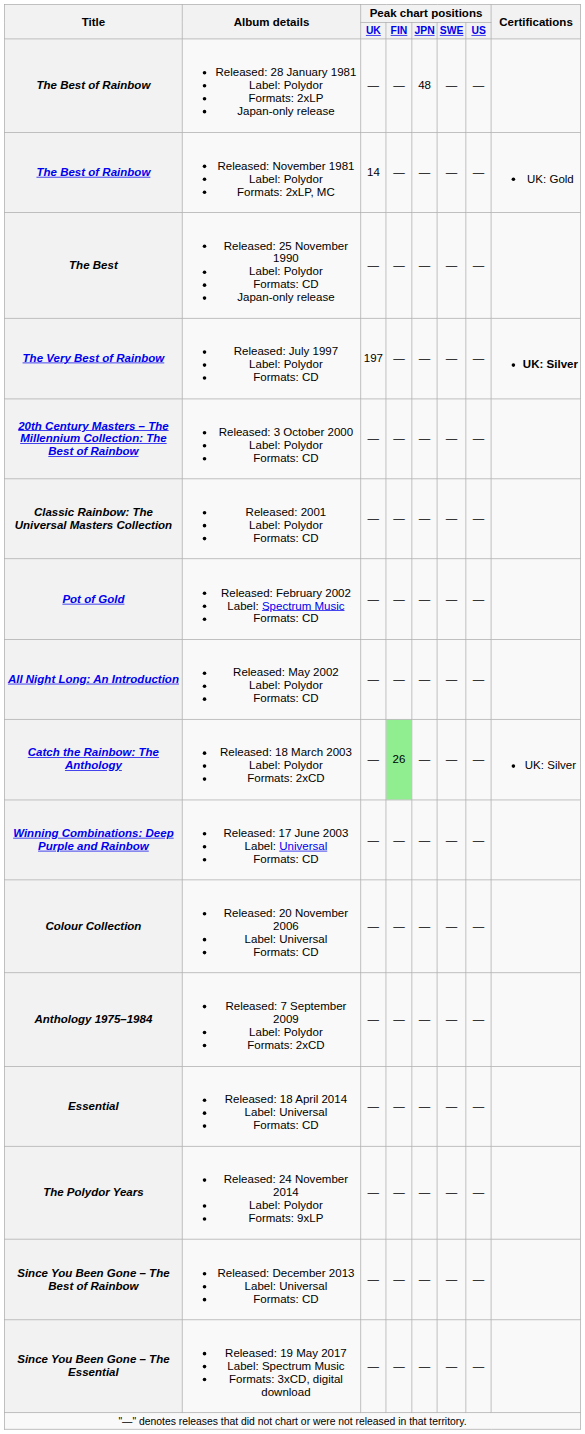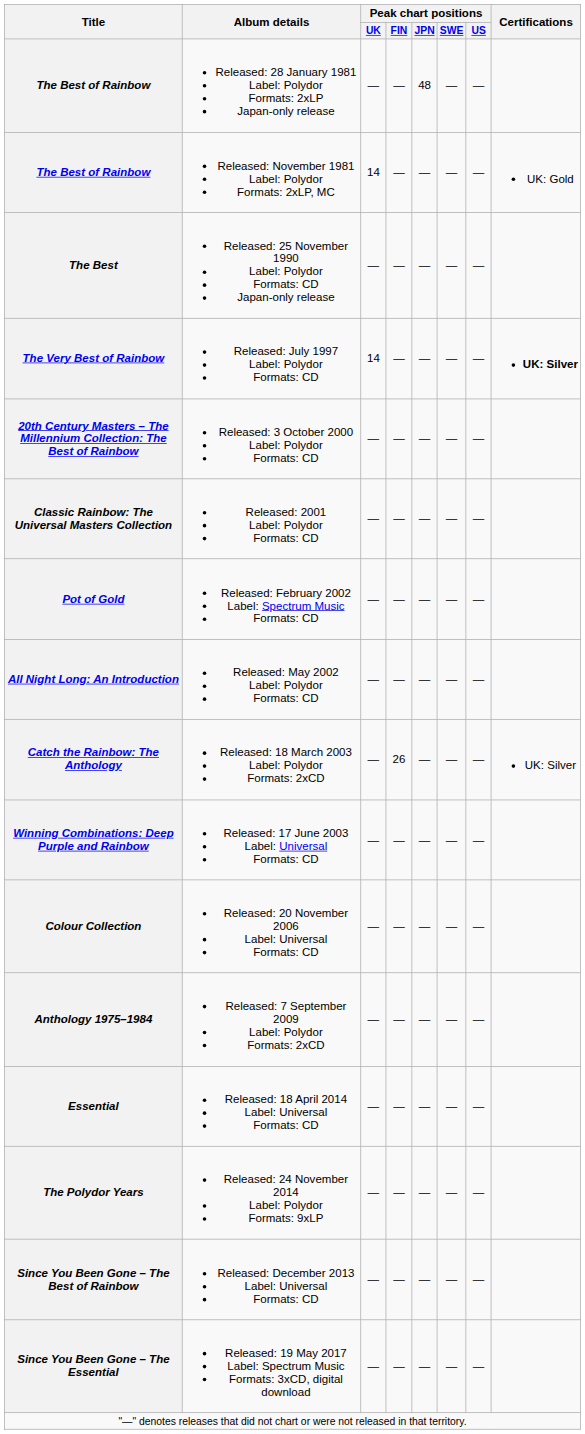 <table class="wikitable plainrowheaders" style="text-align:center;">
 <tr>
 <th rowspan="2" scope="col" style="width:15em;">Title</th>
 <th rowspan="2" scope="col" style="width:15em;">Album details</th>
 <th colspan="5">Peak chart positions</th>
 <th rowspan="2">Certifications</th>
 </tr>
 <tr>
 <th scope="col" style="width:2em;font-size:90%;"><a href='#'>UK</a><br></th>
 <th scope="col" style="width:2em;font-size:90%;"><a href='#'>FIN</a><br></th>
 <th scope="col" style="width:2em;font-size:90%;"><a href='#'>JPN</a><br></th>
 <th scope="col" style="width:2em;font-size:90%;"><a href='#'>SWE</a><br></th>
 <th scope="col" style="width:2em;font-size:90%;"><a href='#'>US</a><br></th>
 </tr>
 <tr>
 <th scope="row"><em>The Best of Rainbow</em> </th>
 <td><br><ul><li>Released: 28 January 1981</li><li>Label: Polydor</li><li>Formats: 2xLP</li><li>Japan-only release</li></ul></td>
 <td>—</td>
 <td>—</td>
 <td>48</td>
 <td>—</td>
 <td>—</td>
 <td></td>
 </tr>
 <tr>
 <th scope="row"><em><a href='#'>The Best of Rainbow</a></em></th>
 <td><br><ul><li>Released: November 1981</li><li>Label: Polydor</li><li>Formats: 2xLP, MC</li></ul></td>
 <td>14</td>
 <td>—</td>
 <td>—</td>
 <td>—</td>
 <td>—</td>
 <td><br><ul><li>UK: Gold</li></ul></td>
 </tr>
 <tr>
 <th scope="row"><em>The Best</em></th>
 <td><br><ul><li>Released: 25 November 1990</li><li>Label: Polydor</li><li>Formats: CD</li><li>Japan-only release</li></ul></td>
 <td>—</td>
 <td>—</td>
 <td>—</td>
 <td>—</td>
 <td>—</td>
 <td></td>
 </tr>
 <tr>
 <th scope="row"><em><a href='#'>The Very Best of Rainbow</a></em></th>
 <td><br><ul><li>Released: July 1997</li><li>Label: Polydor</li><li>Formats: CD</li></ul></td>
-<td>197</td>
+<td>14</td>
 <td>—</td>
 <td>—</td>
 <td>—</td>
 <td>—</td>
 <td><strong><br><ul><li>UK: Silver</li></ul></strong></td>
 </tr>
 <tr>
 <th scope="row"><em><a href='#'>20th Century Masters – The Millennium Collection: The Best of Rainbow</a></em></th>
 <td><br><ul><li>Released: 3 October 2000</li><li>Label: Polydor</li><li>Formats: CD</li></ul></td>
 <td>—</td>
 <td>—</td>
 <td>—</td>
 <td>—</td>
 <td>—</td>
 <td></td>
 </tr>
 <tr>
 <th scope="row"><em>Classic Rainbow: The Universal Masters Collection</em></th>
 <td><br><ul><li>Released: 2001</li><li>Label: Polydor</li><li>Formats: CD</li></ul></td>
 <td>—</td>
 <td>—</td>
 <td>—</td>
 <td>—</td>
 <td>—</td>
 <td></td>
 </tr>
 <tr>
 <th scope="row"><em><a href='#'>Pot of Gold</a></em></th>
 <td><br><ul><li>Released: February 2002</li><li>Label: <a href='#'>Spectrum Music</a></li><li>Formats: CD</li></ul></td>
 <td>—</td>
 <td>—</td>
 <td>—</td>
 <td>—</td>
 <td>—</td>
 <td></td>
 </tr>
 <tr>
 <th scope="row"><em><a href='#'>All Night Long: An Introduction</a></em></th>
 <td><br><ul><li>Released: May 2002</li><li>Label: Polydor</li><li>Formats: CD</li></ul></td>
 <td>—</td>
 <td>—</td>
 <td>—</td>
 <td>—</td>
 <td>—</td>
 <td></td>
 </tr>
 <tr>
 <th scope="row"><em><a href='#'>Catch the Rainbow: The Anthology</a></em></th>
 <td><br><ul><li>Released: 18 March 2003</li><li>Label: Polydor</li><li>Formats: 2xCD</li></ul></td>
 <td>—</td>
-<td style="background: lightgreen;">26</td>
+<td>26</td>
 <td>—</td>
 <td>—</td>
 <td>—</td>
 <td><br><ul><li>UK: Silver</li></ul></td>
 </tr>
 <tr>
 <th scope="row"><em><a href='#'>Winning Combinations: Deep Purple and Rainbow</a></em></th>
 <td><br><ul><li>Released: 17 June 2003</li><li>Label: <a href='#'>Universal</a></li><li>Formats: CD</li></ul></td>
 <td>—</td>
 <td>—</td>
 <td>—</td>
 <td>—</td>
 <td>—</td>
 <td></td>
 </tr>
 <tr>
 <th scope="row"><em>Colour Collection</em></th>
 <td><br><ul><li>Released: 20 November 2006</li><li>Label: Universal</li><li>Formats: CD</li></ul></td>
 <td>—</td>
 <td>—</td>
 <td>—</td>
 <td>—</td>
 <td>—</td>
 <td></td>
 </tr>
 <tr>
 <th scope="row"><em>Anthology 1975–1984</em></th>
 <td><br><ul><li>Released: 7 September 2009</li><li>Label: Polydor</li><li>Formats: 2xCD</li></ul></td>
 <td>—</td>
 <td>—</td>
 <td>—</td>
 <td>—</td>
 <td>—</td>
 <td></td>
 </tr>
 <tr>
 <th scope="row"><em>Essential</em></th>
 <td><br><ul><li>Released: 18 April 2014</li><li>Label: Universal</li><li>Formats: CD</li></ul></td>
 <td>—</td>
 <td>—</td>
 <td>—</td>
 <td>—</td>
 <td>—</td>
 <td></td>
 </tr>
 <tr>
 <th scope="row"><em>The Polydor Years</em></th>
 <td><br><ul><li>Released: 24 November 2014</li><li>Label: Polydor</li><li>Formats: 9xLP</li></ul></td>
 <td>—</td>
 <td>—</td>
 <td>—</td>
 <td>—</td>
 <td>—</td>
 <td></td>
 </tr>
 <tr>
 <th scope="row"><em>Since You Been Gone – The Best of Rainbow</em></th>
 <td><br><ul><li>Released: December 2013</li><li>Label: Universal</li><li>Formats: CD</li></ul></td>
 <td>—</td>
 <td>—</td>
 <td>—</td>
 <td>—</td>
 <td>—</td>
 <td></td>
 </tr>
 <tr>
 <th scope="row"><em>Since You Been Gone – The Essential</em></th>
 <td><br><ul><li>Released: 19 May 2017</li><li>Label: Spectrum Music</li><li>Formats: 3xCD, digital download</li></ul></td>
 <td>—</td>
 <td>—</td>
 <td>—</td>
 <td>—</td>
 <td>—</td>
 <td></td>
 </tr>
 <tr>
 <td colspan="8" style="font-size:90%">"—" denotes releases that did not chart or were not released in that territory.</td>
 </tr>
 </table>
